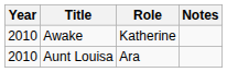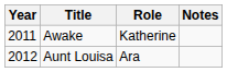 <table class="wikitable">
 <tr>
 <th>Year</th>
 <th>Title</th>
 <th>Role</th>
 <th>Notes</th>
 </tr>
 <tr>
-<td>2010</td>
+<td>2011</td>
 <td>Awake</td>
 <td>Katherine</td>
 <td></td>
 </tr>
 <tr>
-<td>2010</td>
+<td>2012</td>
 <td>Aunt Louisa</td>
 <td>Ara</td>
 <td></td>
 </tr>
 </table>
